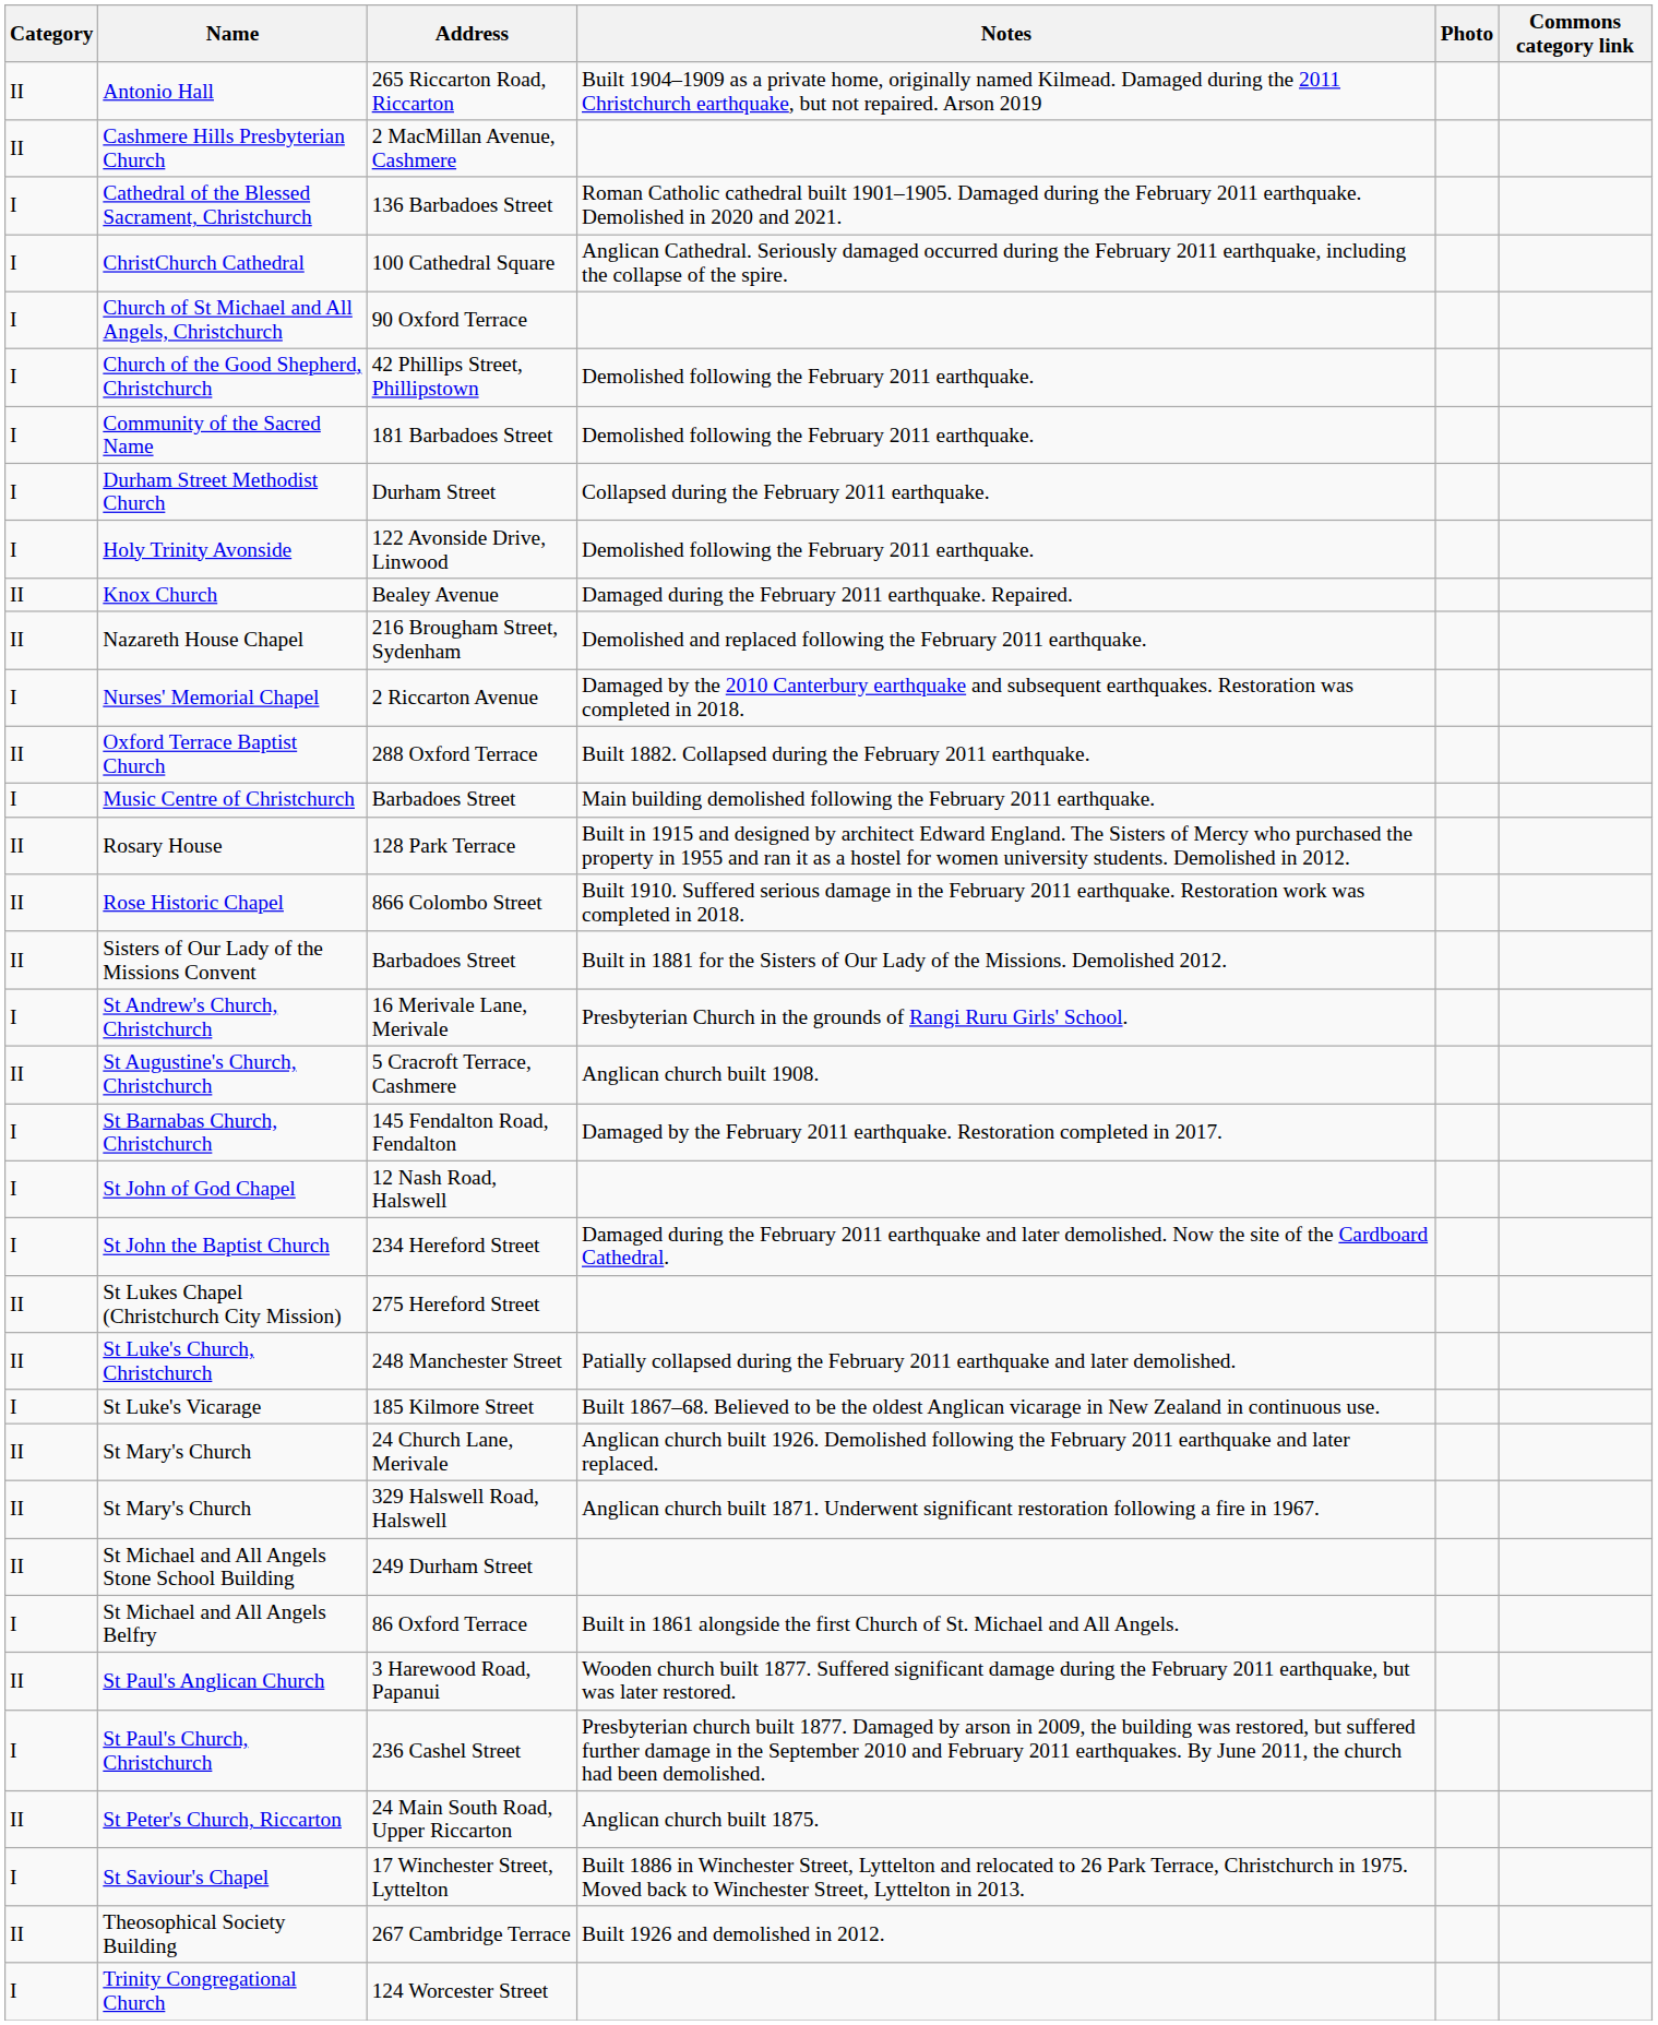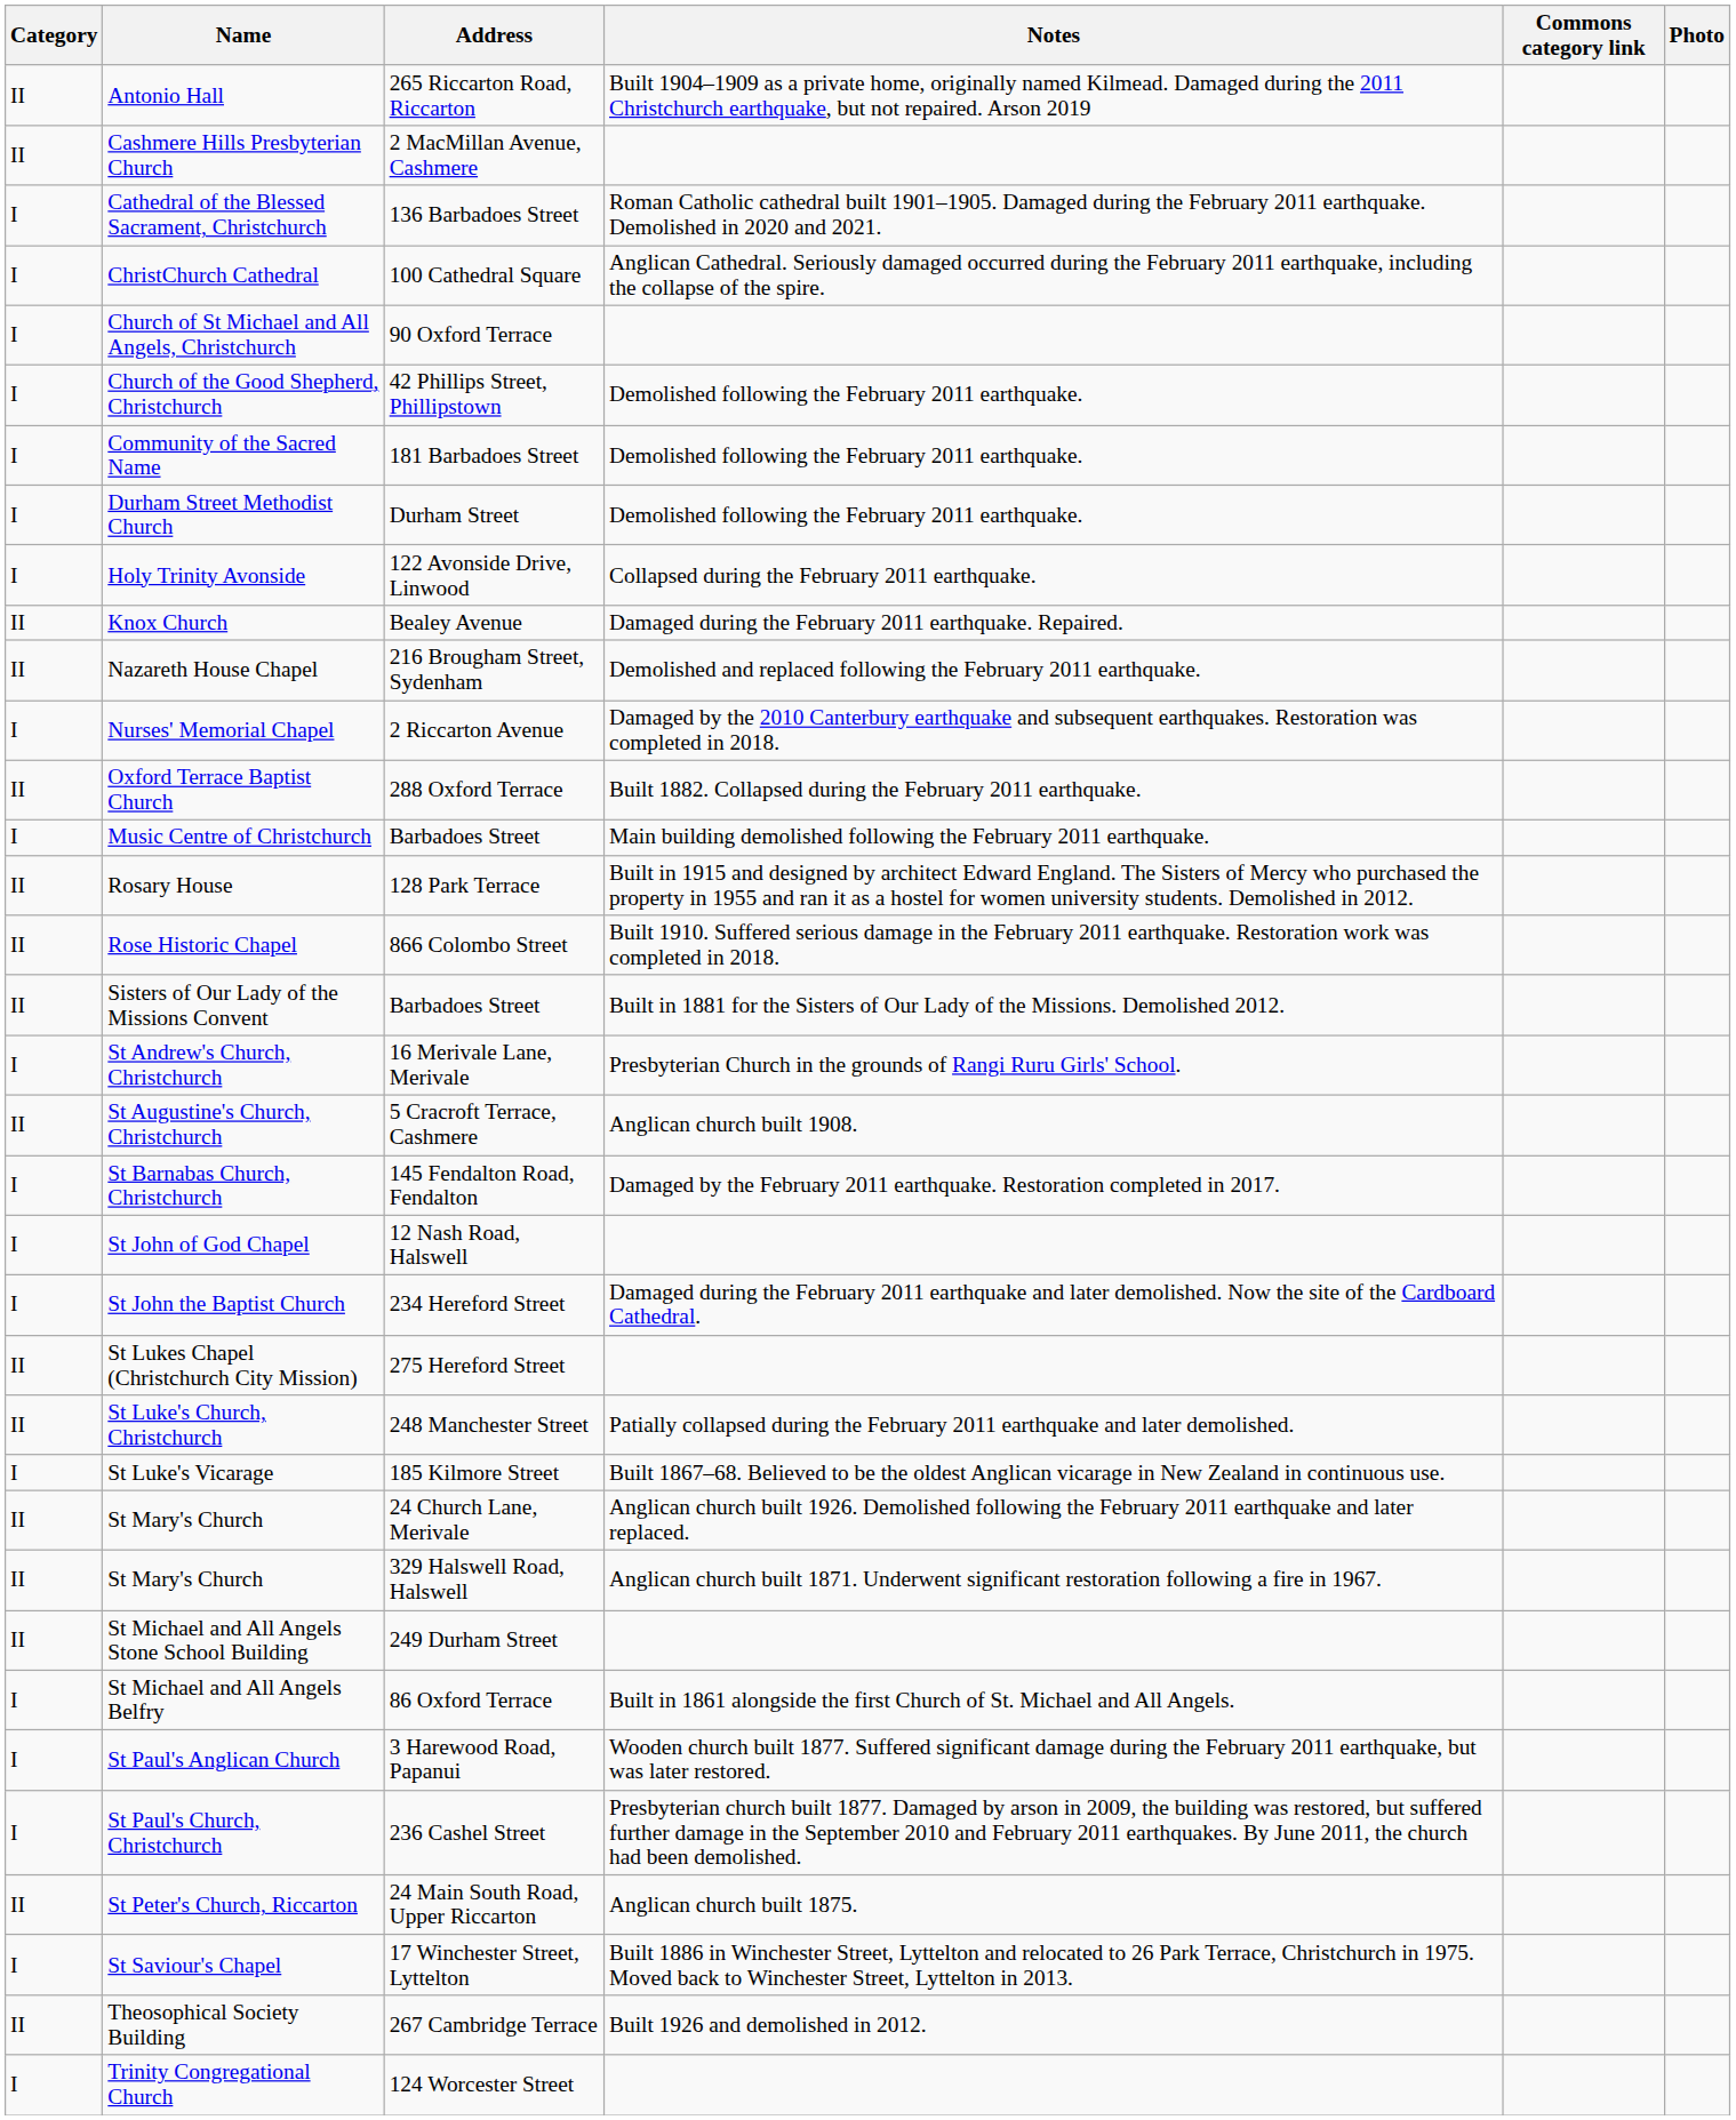 <table class="wikitable sortable sticky-header">
 <tr>
 <th>Category</th>
 <th>Name</th>
 <th>Address</th>
 <th>Notes</th>
+<th>Commons category link</th>
 <th>Photo</th>
-<th>Commons category link</th>
 </tr>
 <tr>
 <td>II</td>
 <td><a href='#'>Antonio Hall</a></td>
 <td>265 Riccarton Road, <a href='#'>Riccarton</a></td>
 <td>Built 1904–1909 as a private home, originally named Kilmead.  Damaged during the <a href='#'>2011 Christchurch earthquake</a>, but not repaired. Arson 2019</td>
 <td></td>
 <td></td>
 </tr>
 <tr>
 <td>II</td>
 <td><a href='#'>Cashmere Hills Presbyterian Church</a></td>
 <td>2 MacMillan Avenue, <a href='#'>Cashmere</a></td>
 <td></td>
 <td></td>
 <td></td>
 </tr>
 <tr>
 <td>I</td>
 <td><a href='#'>Cathedral of the Blessed Sacrament, Christchurch</a></td>
 <td>136 Barbadoes Street</td>
 <td>Roman Catholic cathedral built 1901–1905. Damaged during the February 2011 earthquake. Demolished in 2020 and 2021.</td>
 <td></td>
 <td></td>
 </tr>
 <tr>
 <td>I</td>
 <td><a href='#'>ChristChurch Cathedral</a></td>
 <td>100 Cathedral Square</td>
 <td>Anglican Cathedral. Seriously damaged occurred during the February 2011 earthquake, including the collapse of the spire.</td>
 <td></td>
 <td></td>
 </tr>
 <tr>
 <td>I</td>
 <td><a href='#'>Church of St Michael and All Angels, Christchurch</a></td>
 <td>90 Oxford Terrace</td>
 <td></td>
 <td></td>
 <td></td>
 </tr>
 <tr>
 <td>I</td>
 <td><a href='#'>Church of the Good Shepherd, Christchurch</a></td>
 <td>42 Phillips Street, <a href='#'>Phillipstown</a></td>
 <td>Demolished following the February 2011 earthquake.</td>
 <td></td>
 <td></td>
 </tr>
 <tr>
 <td>I</td>
 <td><a href='#'>Community of the Sacred Name</a></td>
 <td>181 Barbadoes Street</td>
 <td>Demolished following the February 2011 earthquake.</td>
 <td></td>
 <td></td>
 </tr>
 <tr>
 <td>I</td>
 <td><a href='#'>Durham Street Methodist Church</a></td>
 <td>Durham Street</td>
-<td>Collapsed during the February 2011 earthquake.</td>
+<td>Demolished following the February 2011 earthquake.</td>
 <td></td>
 <td></td>
 </tr>
 <tr>
 <td>I</td>
 <td><a href='#'>Holy Trinity Avonside</a></td>
 <td>122 Avonside Drive, Linwood</td>
-<td>Demolished following the February 2011 earthquake.</td>
+<td>Collapsed during the February 2011 earthquake.</td>
 <td></td>
 <td></td>
 </tr>
 <tr>
 <td>II</td>
 <td><a href='#'>Knox Church</a></td>
 <td>Bealey Avenue</td>
 <td>Damaged during the February 2011 earthquake.  Repaired.</td>
 <td></td>
 <td></td>
 </tr>
 <tr>
 <td>II</td>
 <td>Nazareth House Chapel</td>
 <td>216 Brougham Street, Sydenham</td>
 <td>Demolished and replaced following the February 2011 earthquake.</td>
 <td></td>
 <td></td>
 </tr>
 <tr>
 <td>I</td>
 <td><a href='#'>Nurses' Memorial Chapel</a></td>
 <td>2 Riccarton Avenue</td>
 <td>Damaged by the <a href='#'>2010 Canterbury earthquake</a> and subsequent earthquakes.  Restoration was completed in 2018.</td>
 <td></td>
 <td></td>
 </tr>
 <tr>
 <td>II</td>
 <td><a href='#'>Oxford Terrace Baptist Church</a></td>
 <td>288 Oxford Terrace</td>
 <td>Built 1882.  Collapsed during the February 2011 earthquake.</td>
 <td></td>
 <td></td>
 </tr>
 <tr>
 <td>I</td>
 <td><a href='#'>Music Centre of Christchurch</a></td>
 <td>Barbadoes Street</td>
 <td>Main building demolished following the February 2011 earthquake.</td>
 <td></td>
 <td></td>
 </tr>
 <tr>
 <td>II</td>
 <td>Rosary House</td>
 <td>128 Park Terrace</td>
 <td>Built in 1915 and designed by architect Edward England. The Sisters of Mercy who purchased the property in 1955 and ran it as a hostel for women university students. Demolished in 2012.</td>
 <td></td>
 <td></td>
 </tr>
 <tr>
 <td>II</td>
 <td><a href='#'>Rose Historic Chapel</a></td>
 <td>866 Colombo Street</td>
 <td>Built 1910.  Suffered serious damage in the February 2011 earthquake.  Restoration work was completed in 2018.</td>
 <td></td>
 <td></td>
 </tr>
 <tr>
 <td>II</td>
 <td>Sisters of Our Lady of the Missions Convent</td>
 <td>Barbadoes Street</td>
 <td>Built in 1881 for the Sisters of Our Lady of the Missions. Demolished 2012.</td>
 <td></td>
 <td></td>
 </tr>
 <tr>
 <td>I</td>
 <td><a href='#'>St Andrew's Church, Christchurch</a></td>
 <td>16 Merivale Lane, Merivale</td>
 <td>Presbyterian Church in the grounds of <a href='#'>Rangi Ruru Girls' School</a>.</td>
 <td></td>
 <td></td>
 </tr>
 <tr>
 <td>II</td>
 <td><a href='#'>St Augustine's Church, Christchurch</a></td>
 <td>5 Cracroft Terrace, Cashmere</td>
 <td>Anglican church built 1908.</td>
 <td></td>
 <td></td>
 </tr>
 <tr>
 <td>I</td>
 <td><a href='#'>St Barnabas Church, Christchurch</a></td>
 <td>145 Fendalton Road, Fendalton</td>
 <td>Damaged by the February 2011 earthquake.  Restoration completed in 2017.</td>
 <td></td>
 <td></td>
 </tr>
 <tr>
 <td>I</td>
 <td><a href='#'>St John of God Chapel</a></td>
 <td>12 Nash Road, Halswell</td>
 <td></td>
 <td></td>
 <td></td>
 </tr>
 <tr>
 <td>I</td>
 <td><a href='#'>St John the Baptist Church</a></td>
 <td>234 Hereford Street</td>
 <td>Damaged during the February 2011 earthquake and later demolished.  Now the site of the <a href='#'>Cardboard Cathedral</a>.</td>
 <td></td>
 <td></td>
 </tr>
 <tr>
 <td>II</td>
 <td>St Lukes Chapel (Christchurch City Mission)</td>
 <td>275 Hereford Street</td>
 <td></td>
 <td></td>
 <td></td>
 </tr>
 <tr>
 <td>II</td>
 <td><a href='#'>St Luke's Church, Christchurch</a></td>
 <td>248 Manchester Street</td>
 <td>Patially collapsed during the February 2011 earthquake and later demolished.</td>
 <td></td>
 <td></td>
 </tr>
 <tr>
 <td>I</td>
 <td>St Luke's Vicarage</td>
 <td>185 Kilmore Street</td>
 <td>Built 1867–68. Believed to be the oldest Anglican vicarage in New Zealand in continuous use.</td>
 <td></td>
 <td></td>
 </tr>
 <tr>
 <td>II</td>
 <td>St Mary's Church</td>
 <td>24 Church Lane, Merivale</td>
 <td>Anglican church built 1926. Demolished following the February 2011 earthquake and later replaced.</td>
 <td></td>
 <td></td>
 </tr>
 <tr>
 <td>II</td>
 <td>St Mary's Church</td>
 <td>329 Halswell Road, Halswell</td>
 <td>Anglican church built 1871.  Underwent significant restoration following a fire in 1967.</td>
 <td></td>
 <td></td>
 </tr>
 <tr>
 <td>II</td>
 <td>St Michael and All Angels Stone School Building</td>
 <td>249 Durham Street</td>
 <td></td>
 <td></td>
 <td></td>
 </tr>
 <tr>
 <td>I</td>
 <td>St Michael and All Angels Belfry</td>
 <td>86 Oxford Terrace</td>
 <td>Built in 1861 alongside the first Church of St. Michael and All Angels.</td>
 <td></td>
 <td></td>
 </tr>
 <tr>
-<td>II</td>
+<td>I</td>
 <td><a href='#'>St Paul's Anglican Church</a></td>
 <td>3 Harewood Road, Papanui</td>
 <td>Wooden church built 1877.  Suffered significant damage during the February 2011 earthquake, but was later restored.</td>
 <td></td>
 <td></td>
 </tr>
 <tr>
 <td>I</td>
 <td><a href='#'>St Paul's Church, Christchurch</a></td>
 <td>236 Cashel Street</td>
 <td>Presbyterian church built 1877. Damaged by arson in 2009, the building was restored, but suffered further damage in the September 2010 and February 2011 earthquakes. By June 2011, the church had been demolished.</td>
 <td></td>
 <td></td>
 </tr>
 <tr>
 <td>II</td>
 <td><a href='#'>St Peter's Church, Riccarton</a></td>
 <td>24 Main South Road, Upper Riccarton</td>
 <td>Anglican church built 1875.</td>
 <td></td>
 <td></td>
 </tr>
 <tr>
 <td>I</td>
 <td><a href='#'>St Saviour's Chapel</a></td>
 <td>17 Winchester Street, Lyttelton</td>
 <td>Built 1886 in Winchester Street, Lyttelton and relocated to 26 Park Terrace, Christchurch in 1975.  Moved back to Winchester Street, Lyttelton in 2013.</td>
 <td></td>
 <td></td>
 </tr>
 <tr>
 <td>II</td>
 <td>Theosophical Society Building</td>
 <td>267 Cambridge Terrace</td>
 <td>Built 1926 and demolished in 2012.</td>
 <td></td>
 <td></td>
 </tr>
 <tr>
 <td>I</td>
 <td><a href='#'>Trinity Congregational Church</a></td>
 <td>124 Worcester Street</td>
 <td></td>
 <td></td>
 <td></td>
 </tr>
 </table>
